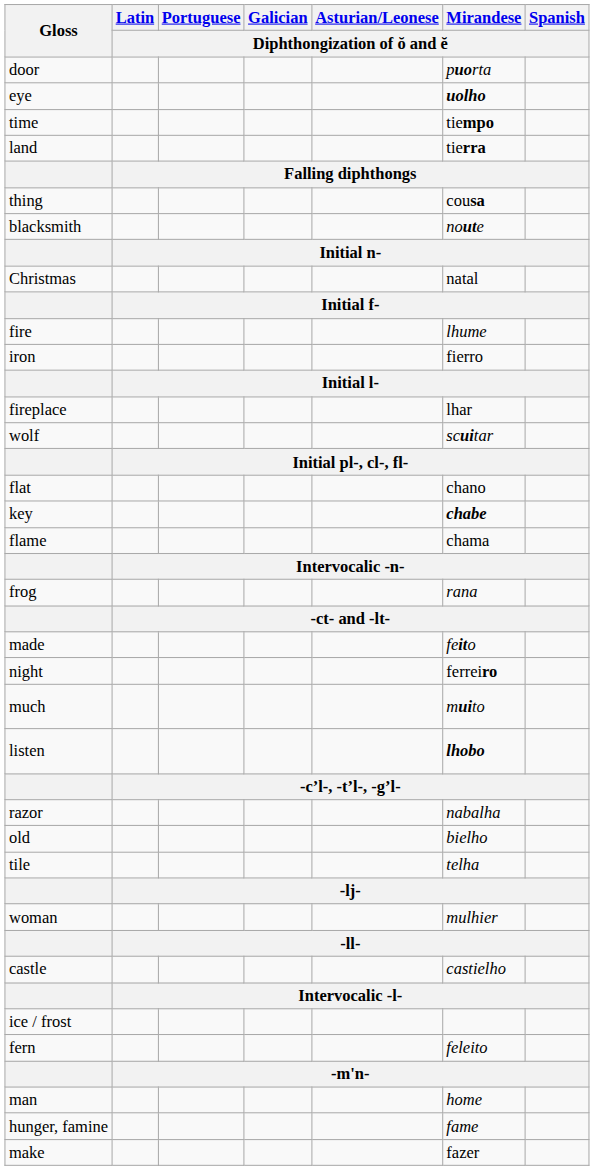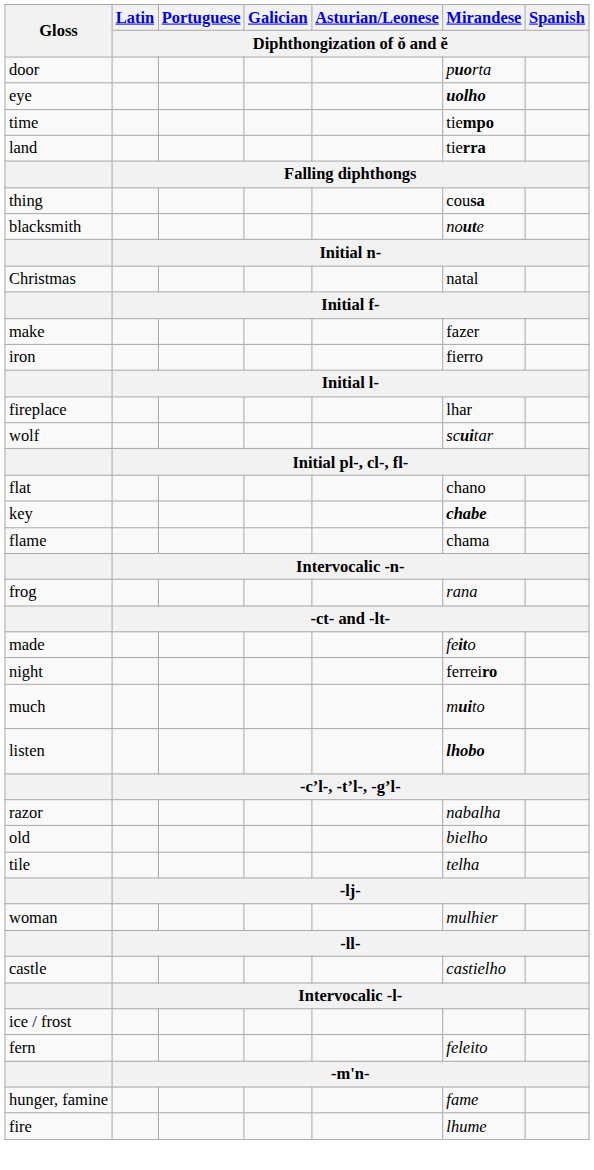 <table class="wikitable" style="margin:1em auto">
 <tr>
 <th rowspan=2>Gloss</th>
 <th><a href='#'>Latin</a></th>
 <th><a href='#'>Portuguese</a></th>
 <th><a href='#'>Galician</a></th>
 <th><a href='#'>Asturian/Leonese</a></th>
 <th><a href='#'>Mirandese</a></th>
 <th><a href='#'>Spanish</a></th>
 </tr>
 <tr>
 <th colspan="6" style="text-align:center">Diphthongization of ŏ and ĕ</th>
 </tr>
 <tr>
 <td>door</td>
 <td></td>
 <td></td>
 <td></td>
 <td></td>
 <td><em>p<strong>uo</strong>rta</em></td>
 <td></td>
 </tr>
 <tr>
 <td>eye</td>
 <td></td>
 <td></td>
 <td></td>
 <td><br></td>
 <td><strong><em>uo<strong>lho<em></td>
 <td></td>
 </tr>
 <tr>
 <td>time</td>
 <td></td>
 <td></td>
 <td></td>
 <td></td>
 <td></em>t</strong>ie<strong>mpo<em></td>
 <td></td>
 </tr>
 <tr>
 <td>land</td>
 <td></td>
 <td></td>
 <td></td>
 <td></td>
 <td></em>t</strong>ie<strong>rra<em></td>
 <td></td>
 </tr>
 <tr>
 <th></th>
 <th colspan="6" style="text-align:center">Falling diphthongs</th>
 </tr>
 <tr>
 <td>thing</td>
 <td></td>
 <td><br></td>
 <td></td>
 <td></td>
 <td></em>c</strong>ou<strong>sa<em></td>
 <td></td>
 </tr>
 <tr>
 <td>blacksmith</td>
 <td></td>
 <td></td>
 <td></td>
 <td></td>
 <td><em>no<strong>ut</strong>e</em></td>
 <td></td>
 </tr>
 <tr>
 <th></th>
 <th colspan="6" style="text-align:center">Initial n-</th>
 </tr>
 <tr>
 <td>Christmas</td>
 <td><br></td>
 <td></td>
 <td></td>
 <td></td>
 <td></em>natal<em></td>
 <td></td>
 </tr>
 <tr>
 <th></th>
 <th colspan="6" style="text-align:center">Initial f-</th>
 </tr>
 <tr>
-<td>fire</td>
+<td>make</td>
 <td></td>
 <td></td>
 <td></td>
-<td><br></td>
-<td><em>lhume</em></td>
+<td></td>
+<td></em>fazer<em></td>
 <td></td>
 </tr>
 <tr>
 <td>iron</td>
 <td></td>
 <td></td>
 <td></td>
 <td></td>
 <td></em>fierro<em></td>
 <td></td>
 </tr>
 <tr>
 <th></th>
 <th colspan="6" style="text-align:center">Initial l-</th>
 </tr>
 <tr>
 <td>fireplace</td>
 <td></td>
 <td></td>
 <td></td>
 <td><br></td>
 <td></em></strong>lh</strong>ar</em></td>
 <td></td>
 </tr>
 <tr>
 <td>wolf</td>
 <td></td>
 <td></td>
 <td></td>
 <td><br></td>
 <td><em>sc<strong>ui</strong>tar</em></td>
 <td></td>
 </tr>
 <tr>
 <th></th>
 <th colspan="6" style="text-align:center">Initial pl-, cl-, fl-</th>
 </tr>
 <tr>
 <td>flat</td>
 <td></td>
 <td></td>
 <td><br></td>
 <td><br></td>
 <td></em></strong>ch</strong>ano</em></td>
 <td></td>
 </tr>
 <tr>
 <td>key</td>
 <td></td>
 <td></td>
 <td></td>
 <td><br></td>
 <td><strong><em>ch<strong>abe<em></td>
 <td></td>
 </tr>
 <tr>
 <td>flame</td>
 <td></td>
 <td></td>
 <td></td>
 <td><br></td>
 <td></em></strong>ch</strong>ama</em></td>
 <td></td>
 </tr>
 <tr>
 <th></th>
 <th colspan="6" style="text-align:center">Intervocalic -n-</th>
 </tr>
 <tr>
 <td>frog</td>
 <td></td>
 <td></td>
 <td></td>
 <td></td>
 <td><em>rana</em></td>
 <td></td>
 </tr>
 <tr>
 <th></th>
 <th colspan="6" style="text-align:center">-ct- and -lt-</th>
 </tr>
 <tr>
 <td>made</td>
 <td></td>
 <td></td>
 <td></td>
 <td><br></td>
 <td><em>fe<strong>it</strong>o</em></td>
 <td></td>
 </tr>
 <tr>
 <td>night</td>
 <td></td>
 <td></td>
 <td></td>
 <td><br></td>
 <td></em>ferr</strong>ei<strong>ro<em></td>
 <td></td>
 </tr>
 <tr>
 <td>much</td>
 <td></td>
 <td></td>
 <td><br></td>
 <td><br><br></td>
 <td><em>m<strong>ui</strong>to</em></td>
 <td></td>
 </tr>
 <tr>
 <td>listen</td>
 <td></td>
 <td></td>
 <td><br></td>
 <td><br><br></td>
 <td><strong><em>lh<strong>obo<em></td>
 <td></td>
 </tr>
 <tr>
 <th></th>
 <th colspan="6" style="text-align:center">-c’l-, -t’l-, -g’l-</th>
 </tr>
 <tr>
 <td>razor</td>
 <td></td>
 <td></td>
 <td></td>
 <td></td>
 <td><em>nabalha</em></td>
 <td></td>
 </tr>
 <tr>
 <td>old</td>
 <td></td>
 <td></td>
 <td></td>
 <td><br></td>
 <td><em>bielho</em></td>
 <td></td>
 </tr>
 <tr>
 <td>tile</td>
 <td></td>
 <td></td>
 <td></td>
 <td></td>
 <td><em>telha</em></td>
 <td></td>
 </tr>
 <tr>
 <th></th>
 <th colspan="6" style="text-align:center">-lj-</th>
 </tr>
 <tr>
 <td>woman</td>
 <td></td>
 <td></td>
 <td></td>
 <td><br></td>
 <td><em>mulhier</em></td>
 <td></td>
 </tr>
 <tr>
 <th></th>
 <th colspan="6" style="text-align:center">-ll-</th>
 </tr>
 <tr>
 <td>castle</td>
 <td></td>
 <td></td>
 <td></td>
 <td><br></td>
 <td><em>castielho</em></td>
 <td></td>
 </tr>
 <tr>
 <th></th>
 <th colspan="6" style="text-align:center">Intervocalic -l-</th>
 </tr>
 <tr>
 <td>ice / frost</td>
 <td><br></td>
 <td></td>
 <td></td>
 <td></td>
 <td></td>
 <td></td>
 </tr>
 <tr>
 <td>fern</td>
 <td></td>
 <td></td>
 <td></td>
 <td><br></td>
 <td><em>feleito</em></td>
 <td></td>
 </tr>
 <tr>
 <th></th>
 <th colspan="6" style="text-align:center">-m'n-</th>
 </tr>
 <tr>
-<td>man</td>
-<td></td>
-<td></td>
-<td></td>
-<td></td>
-<td><em>home</em></td>
-<td></td>
-</tr>
-<tr>
 <td>hunger, famine</td>
 <td></td>
 <td></td>
 <td></td>
 <td></td>
 <td><em>fame</em></td>
 <td></td>
 </tr>
 <tr>
-<td>make</td>
+<td>fire</td>
 <td></td>
 <td></td>
 <td></td>
-<td></td>
-<td></em>fazer<em></td>
+<td><br></td>
+<td><em>lhume</em></td>
 <td></td>
 </tr>
 </table>
